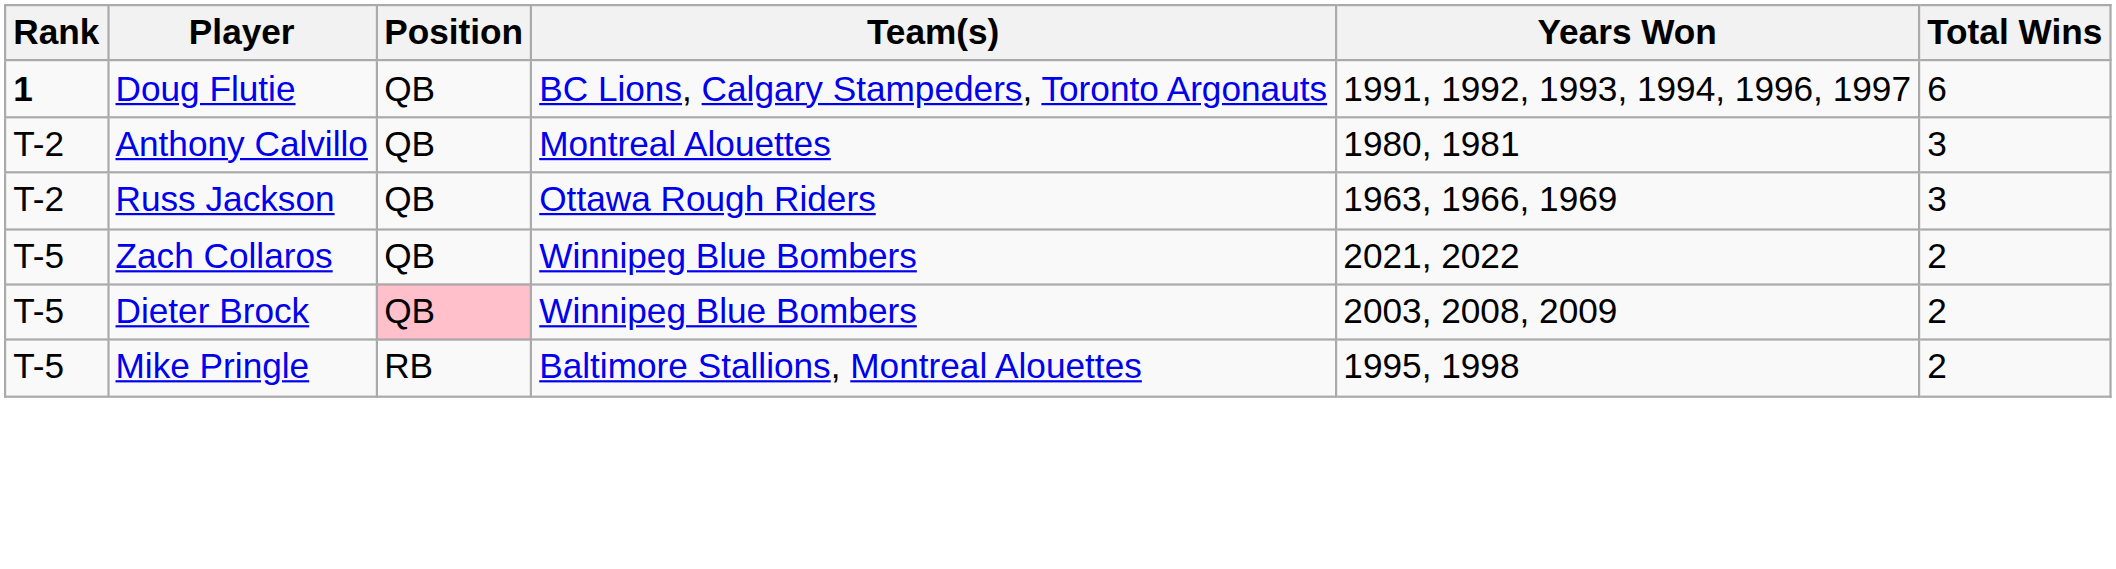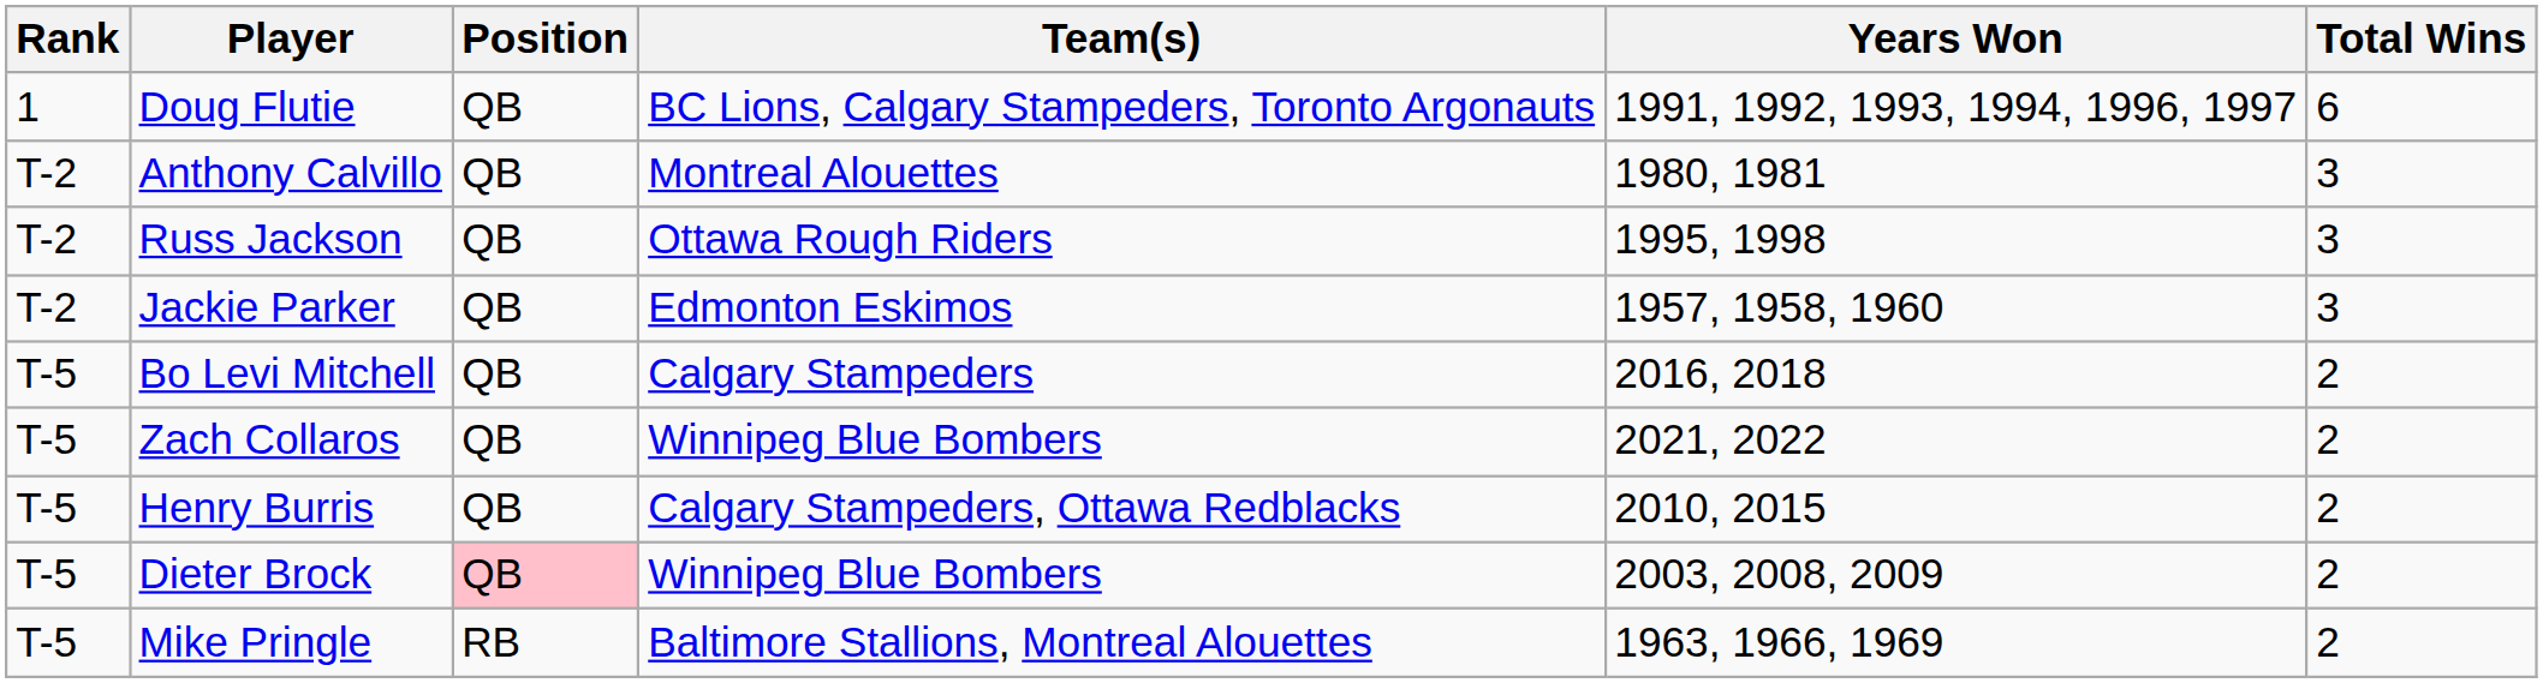 <table class="wikitable sortable">
 <tr>
 <th>Rank</th>
 <th>Player</th>
 <th>Position</th>
 <th>Team(s)</th>
 <th>Years Won</th>
 <th>Total Wins</th>
 </tr>
 <tr>
-<td><strong>1</strong></td>
+<td>1</td>
 <td><a href='#'>Doug Flutie</a></td>
 <td>QB</td>
 <td><a href='#'>BC Lions</a>, <a href='#'>Calgary Stampeders</a>, <a href='#'>Toronto Argonauts</a></td>
 <td>1991, 1992, 1993, 1994, 1996, 1997</td>
 <td>6</td>
 </tr>
 <tr>
 <td>T-2</td>
 <td><a href='#'>Anthony Calvillo</a></td>
 <td>QB</td>
 <td><a href='#'>Montreal Alouettes</a></td>
 <td>1980, 1981</td>
 <td>3</td>
 </tr>
 <tr>
 <td>T-2</td>
 <td><a href='#'>Russ Jackson</a></td>
 <td>QB</td>
 <td><a href='#'>Ottawa Rough Riders</a></td>
-<td>1963, 1966, 1969</td>
+<td>1995, 1998</td>
 <td>3</td>
+</tr>
+<tr>
+<td>T-2</td>
+<td><a href='#'>Jackie Parker</a></td>
+<td>QB</td>
+<td><a href='#'>Edmonton Eskimos</a></td>
+<td>1957, 1958, 1960</td>
+<td>3</td>
+</tr>
+<tr>
+<td>T-5</td>
+<td><a href='#'>Bo Levi Mitchell</a></td>
+<td>QB</td>
+<td><a href='#'>Calgary Stampeders</a></td>
+<td>2016, 2018</td>
+<td>2</td>
 </tr>
 <tr>
 <td>T-5</td>
 <td><a href='#'>Zach Collaros</a></td>
 <td>QB</td>
 <td><a href='#'>Winnipeg Blue Bombers</a></td>
 <td>2021, 2022</td>
+<td>2</td>
+</tr>
+<tr>
+<td>T-5</td>
+<td><a href='#'>Henry Burris</a></td>
+<td>QB</td>
+<td><a href='#'>Calgary Stampeders</a>, <a href='#'>Ottawa Redblacks</a></td>
+<td>2010, 2015</td>
 <td>2</td>
 </tr>
 <tr>
 <td>T-5</td>
 <td><a href='#'>Dieter Brock</a></td>
 <td style="background: pink;">QB</td>
 <td><a href='#'>Winnipeg Blue Bombers</a></td>
 <td>2003, 2008, 2009</td>
 <td>2</td>
 </tr>
 <tr>
 <td>T-5</td>
 <td><a href='#'>Mike Pringle</a></td>
 <td>RB</td>
 <td><a href='#'>Baltimore Stallions</a>, <a href='#'>Montreal Alouettes</a></td>
-<td>1995, 1998</td>
+<td>1963, 1966, 1969</td>
 <td>2</td>
 </tr>
 </table>
